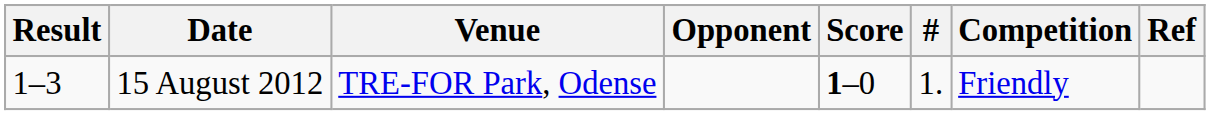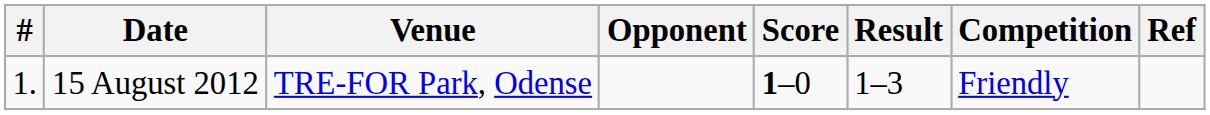 <table class="wikitable">
 <tr>
-<th>Result</th>
+<th>#</th>
 <th>Date</th>
 <th>Venue</th>
 <th>Opponent</th>
 <th>Score</th>
-<th>#</th>
+<th>Result</th>
 <th>Competition</th>
 <th>Ref</th>
 </tr>
 <tr>
-<td>1–3</td>
+<td>1.</td>
 <td>15 August 2012</td>
 <td><a href='#'>TRE-FOR Park</a>, <a href='#'>Odense</a></td>
 <td></td>
 <td><strong>1</strong>–0</td>
-<td>1.</td>
+<td>1–3</td>
 <td><a href='#'>Friendly</a></td>
 <td></td>
 </tr>
 </table>
